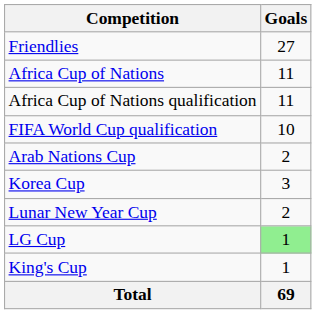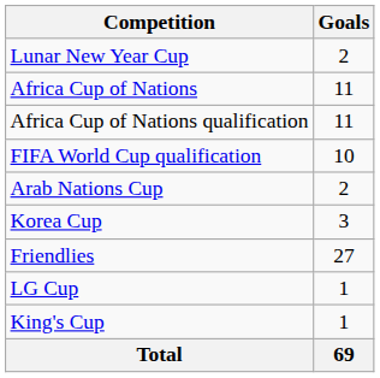 <table class="wikitable sortable" style="text-align:center">
 <tr>
 <th scope="col">Competition</th>
 <th scope="col">Goals</th>
 </tr>
 <tr>
-<td style="text-align:left"><a href='#'>Friendlies</a></td>
-<td>27</td>
+<td style="text-align:left"><a href='#'>Lunar New Year Cup</a></td>
+<td>2</td>
 </tr>
 <tr>
 <td style="text-align:left"><a href='#'>Africa Cup of Nations</a></td>
 <td>11</td>
 </tr>
 <tr>
 <td style="text-align:left">Africa Cup of Nations qualification</td>
 <td>11</td>
 </tr>
 <tr>
 <td style="text-align:left"><a href='#'>FIFA World Cup qualification</a></td>
 <td>10</td>
 </tr>
 <tr>
 <td style="text-align:left"><a href='#'>Arab Nations Cup</a></td>
 <td>2</td>
 </tr>
 <tr>
 <td style="text-align:left"><a href='#'>Korea Cup</a></td>
 <td>3</td>
 </tr>
 <tr>
-<td style="text-align:left"><a href='#'>Lunar New Year Cup</a></td>
-<td>2</td>
+<td style="text-align:left"><a href='#'>Friendlies</a></td>
+<td>27</td>
 </tr>
 <tr>
 <td style="text-align:left"><a href='#'>LG Cup</a></td>
-<td style="background: lightgreen;">1</td>
+<td>1</td>
 </tr>
 <tr>
 <td style="text-align:left"><a href='#'>King's Cup</a></td>
 <td>1</td>
 </tr>
 <tr>
 <th>Total</th>
 <th>69</th>
 </tr>
 </table>
